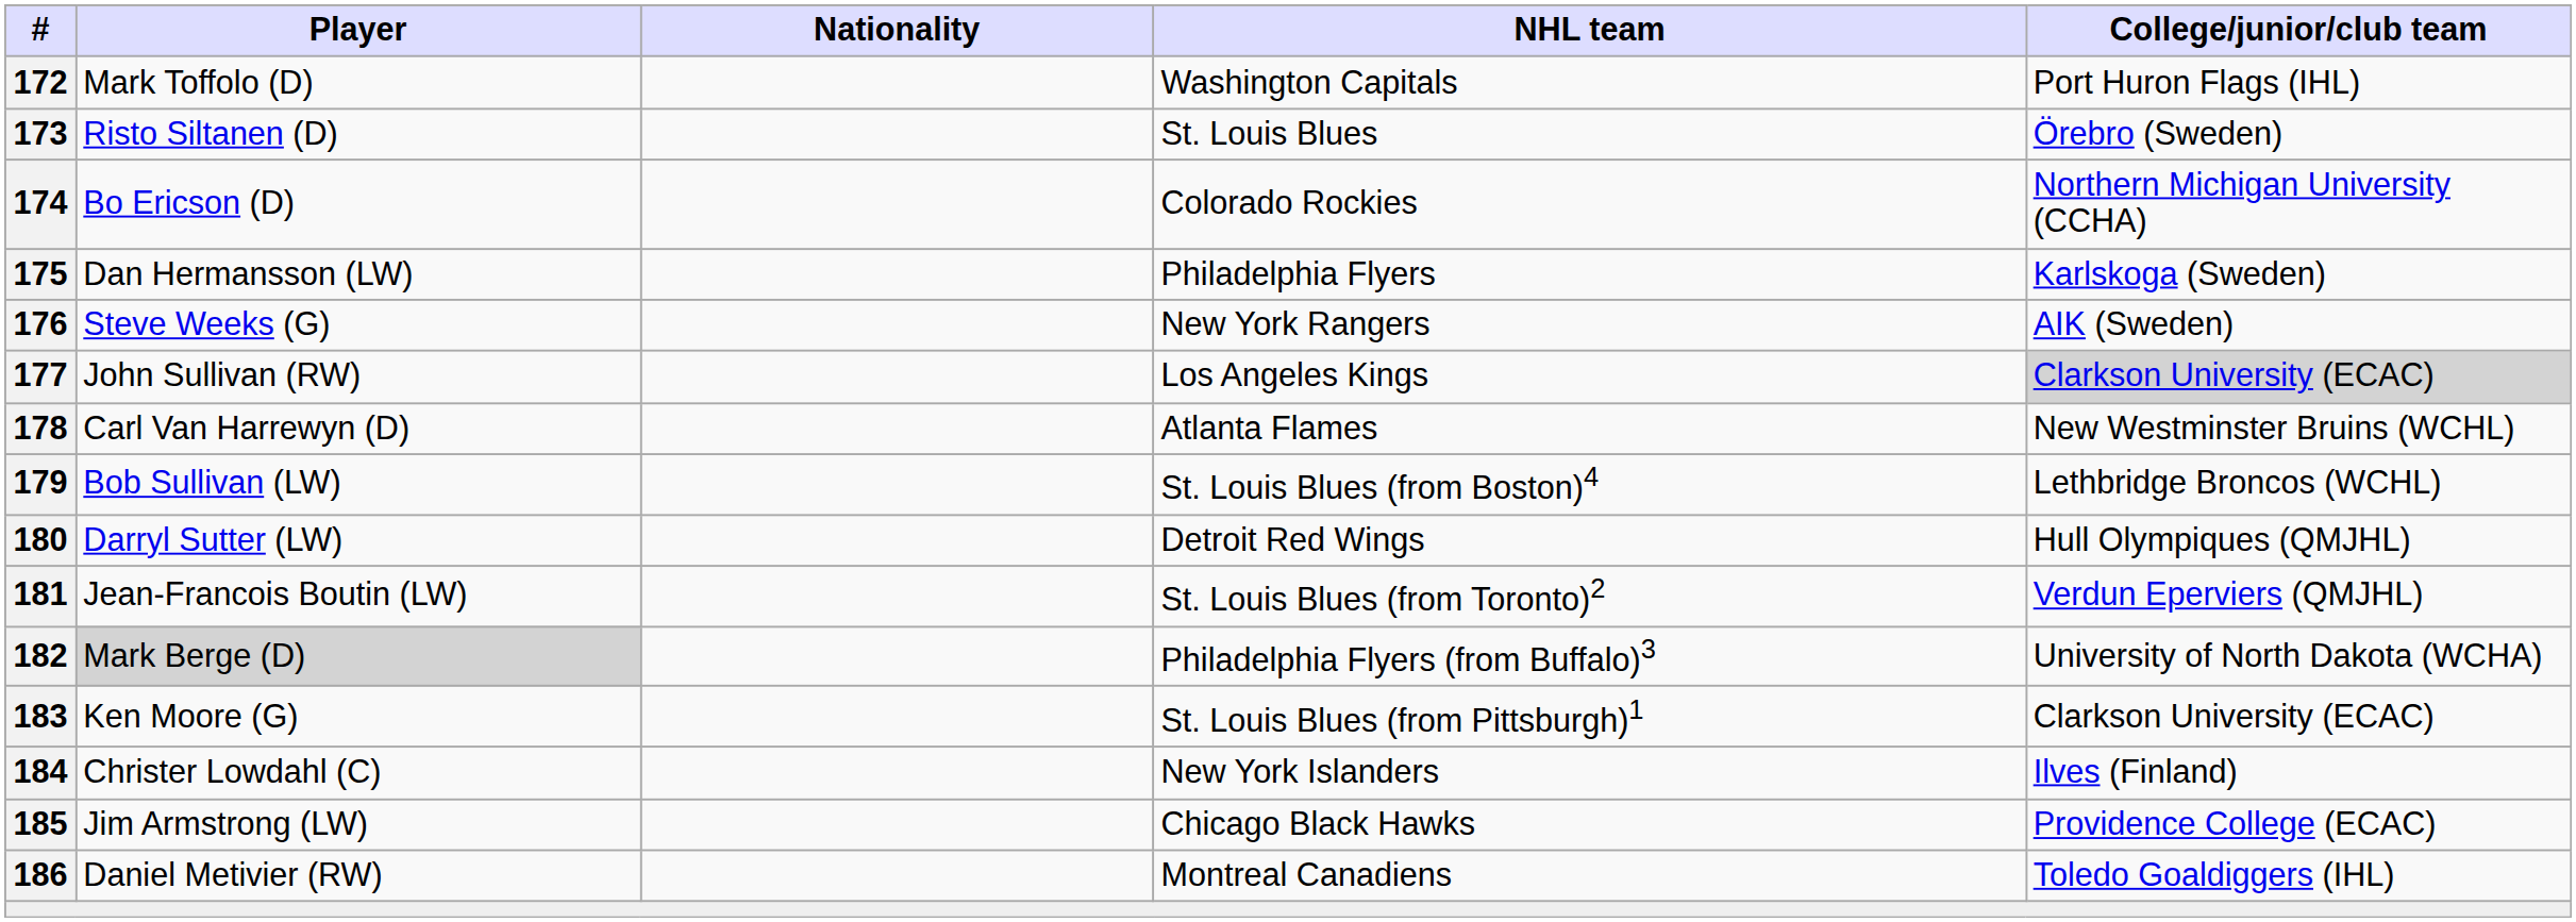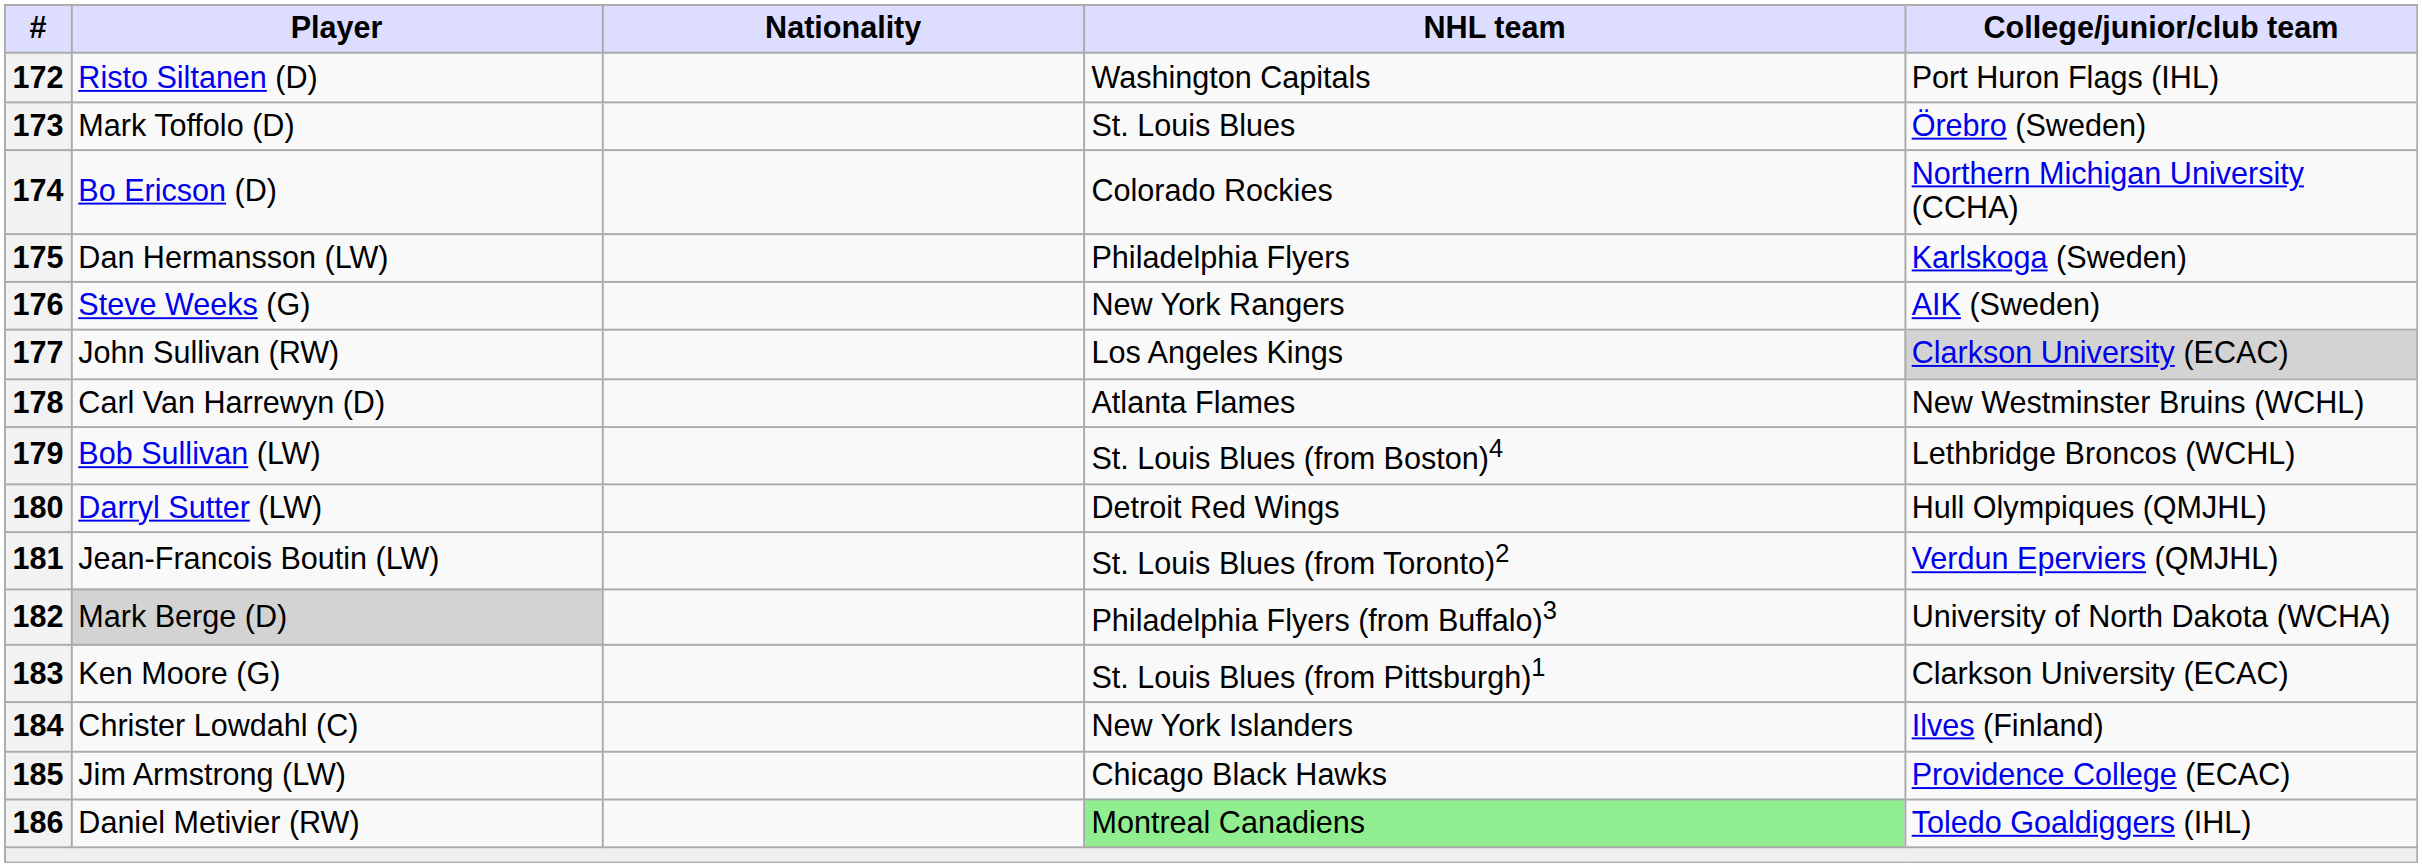 <table class="wikitable" style="width: 100%">
 <tr>
 <th style="background:#ddf; width:2.75%;">#</th>
 <th style="background:#ddf; width:22.0%;">Player</th>
 <th style="background:#ddf; width:20.0%;">Nationality</th>
 <th style="background:#ddf; width:34.0%;">NHL team</th>
 <th style="background:#ddf; width:100.0%;">College/junior/club team</th>
 </tr>
 <tr>
 <th>172</th>
-<td>Mark Toffolo (D)</td>
+<td><a href='#'>Risto Siltanen</a> (D)</td>
 <td></td>
 <td>Washington Capitals</td>
 <td>Port Huron Flags (IHL)</td>
 </tr>
 <tr>
 <th>173</th>
-<td><a href='#'>Risto Siltanen</a> (D)</td>
+<td>Mark Toffolo (D)</td>
 <td></td>
 <td>St. Louis Blues</td>
 <td><a href='#'>Örebro</a> (Sweden)</td>
 </tr>
 <tr>
 <th>174</th>
 <td><a href='#'>Bo Ericson</a> (D)</td>
 <td></td>
 <td>Colorado Rockies</td>
 <td><a href='#'>Northern Michigan University</a> (CCHA)</td>
 </tr>
 <tr>
 <th>175</th>
 <td>Dan Hermansson (LW)</td>
 <td></td>
 <td>Philadelphia Flyers</td>
 <td><a href='#'>Karlskoga</a> (Sweden)</td>
 </tr>
 <tr>
 <th>176</th>
 <td><a href='#'>Steve Weeks</a> (G)</td>
 <td></td>
 <td>New York Rangers</td>
 <td><a href='#'>AIK</a> (Sweden)</td>
 </tr>
 <tr>
 <th>177</th>
 <td>John Sullivan (RW)</td>
 <td></td>
 <td>Los Angeles Kings</td>
 <td style="background: lightgrey;"><a href='#'>Clarkson University</a> (ECAC)</td>
 </tr>
 <tr>
 <th>178</th>
 <td>Carl Van Harrewyn (D)</td>
 <td></td>
 <td>Atlanta Flames</td>
 <td>New Westminster Bruins (WCHL)</td>
 </tr>
 <tr>
 <th>179</th>
 <td><a href='#'>Bob Sullivan</a> (LW)</td>
 <td></td>
 <td>St. Louis Blues (from Boston)<sup>4</sup></td>
 <td>Lethbridge Broncos (WCHL)</td>
 </tr>
 <tr>
 <th>180</th>
 <td><a href='#'>Darryl Sutter</a> (LW)</td>
 <td></td>
 <td>Detroit Red Wings</td>
 <td>Hull Olympiques (QMJHL)</td>
 </tr>
 <tr>
 <th>181</th>
 <td>Jean-Francois Boutin (LW)</td>
 <td></td>
 <td>St. Louis Blues (from Toronto)<sup>2</sup></td>
 <td><a href='#'>Verdun Eperviers</a> (QMJHL)</td>
 </tr>
 <tr>
 <th>182</th>
 <td style="background: lightgrey;">Mark Berge (D)</td>
 <td></td>
 <td>Philadelphia Flyers (from Buffalo)<sup>3</sup></td>
 <td>University of North Dakota (WCHA)</td>
 </tr>
 <tr>
 <th>183</th>
 <td>Ken Moore (G)</td>
 <td></td>
 <td>St. Louis Blues (from Pittsburgh)<sup>1</sup></td>
 <td>Clarkson University (ECAC)</td>
 </tr>
 <tr>
 <th>184</th>
 <td>Christer Lowdahl (C)</td>
 <td></td>
 <td>New York Islanders</td>
 <td><a href='#'>Ilves</a> (Finland)</td>
 </tr>
 <tr>
 <th>185</th>
 <td>Jim Armstrong (LW)</td>
 <td></td>
 <td>Chicago Black Hawks</td>
 <td><a href='#'>Providence College</a> (ECAC)</td>
 </tr>
 <tr>
 <th>186</th>
 <td>Daniel Metivier (RW)</td>
 <td></td>
-<td>Montreal Canadiens</td>
+<td style="background: lightgreen;">Montreal Canadiens</td>
 <td><a href='#'>Toledo Goaldiggers</a> (IHL)</td>
 </tr>
 <tr>
 <td align=center colspan="6" bgcolor="#efefef"></td>
 </tr>
 </table>
